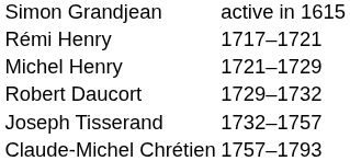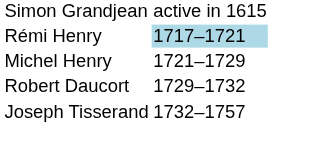 <table>
 <tr>
 <td>Simon Grandjean</td>
 <td>active in 1615</td>
 </tr>
 <tr>
 <td>Rémi Henry</td>
-<td>1717–1721</td>
+<td style="background: lightblue;">1717–1721</td>
 </tr>
 <tr>
 <td>Michel Henry</td>
 <td>1721–1729</td>
 </tr>
 <tr>
 <td>Robert Daucort</td>
 <td>1729–1732</td>
 </tr>
 <tr>
 <td>Joseph Tisserand</td>
 <td>1732–1757</td>
 </tr>
-<tr>
-<td>Claude-Michel Chrétien</td>
-<td>1757–1793</td>
-</tr>
 </table>
